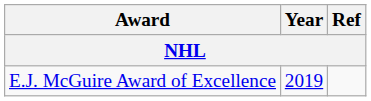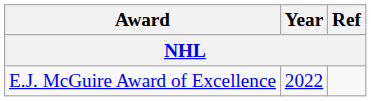 <table class="wikitable">
 <tr>
 <th>Award</th>
 <th>Year</th>
 <th>Ref</th>
 </tr>
 <tr>
 <th colspan="3"><strong><a href='#'>NHL</a></strong></th>
 </tr>
 <tr>
 <td><a href='#'>E.J. McGuire Award of Excellence</a></td>
-<td><a href='#'>2019</a></td>
+<td><a href='#'>2022</a></td>
 <td></td>
 </tr>
 </table>
